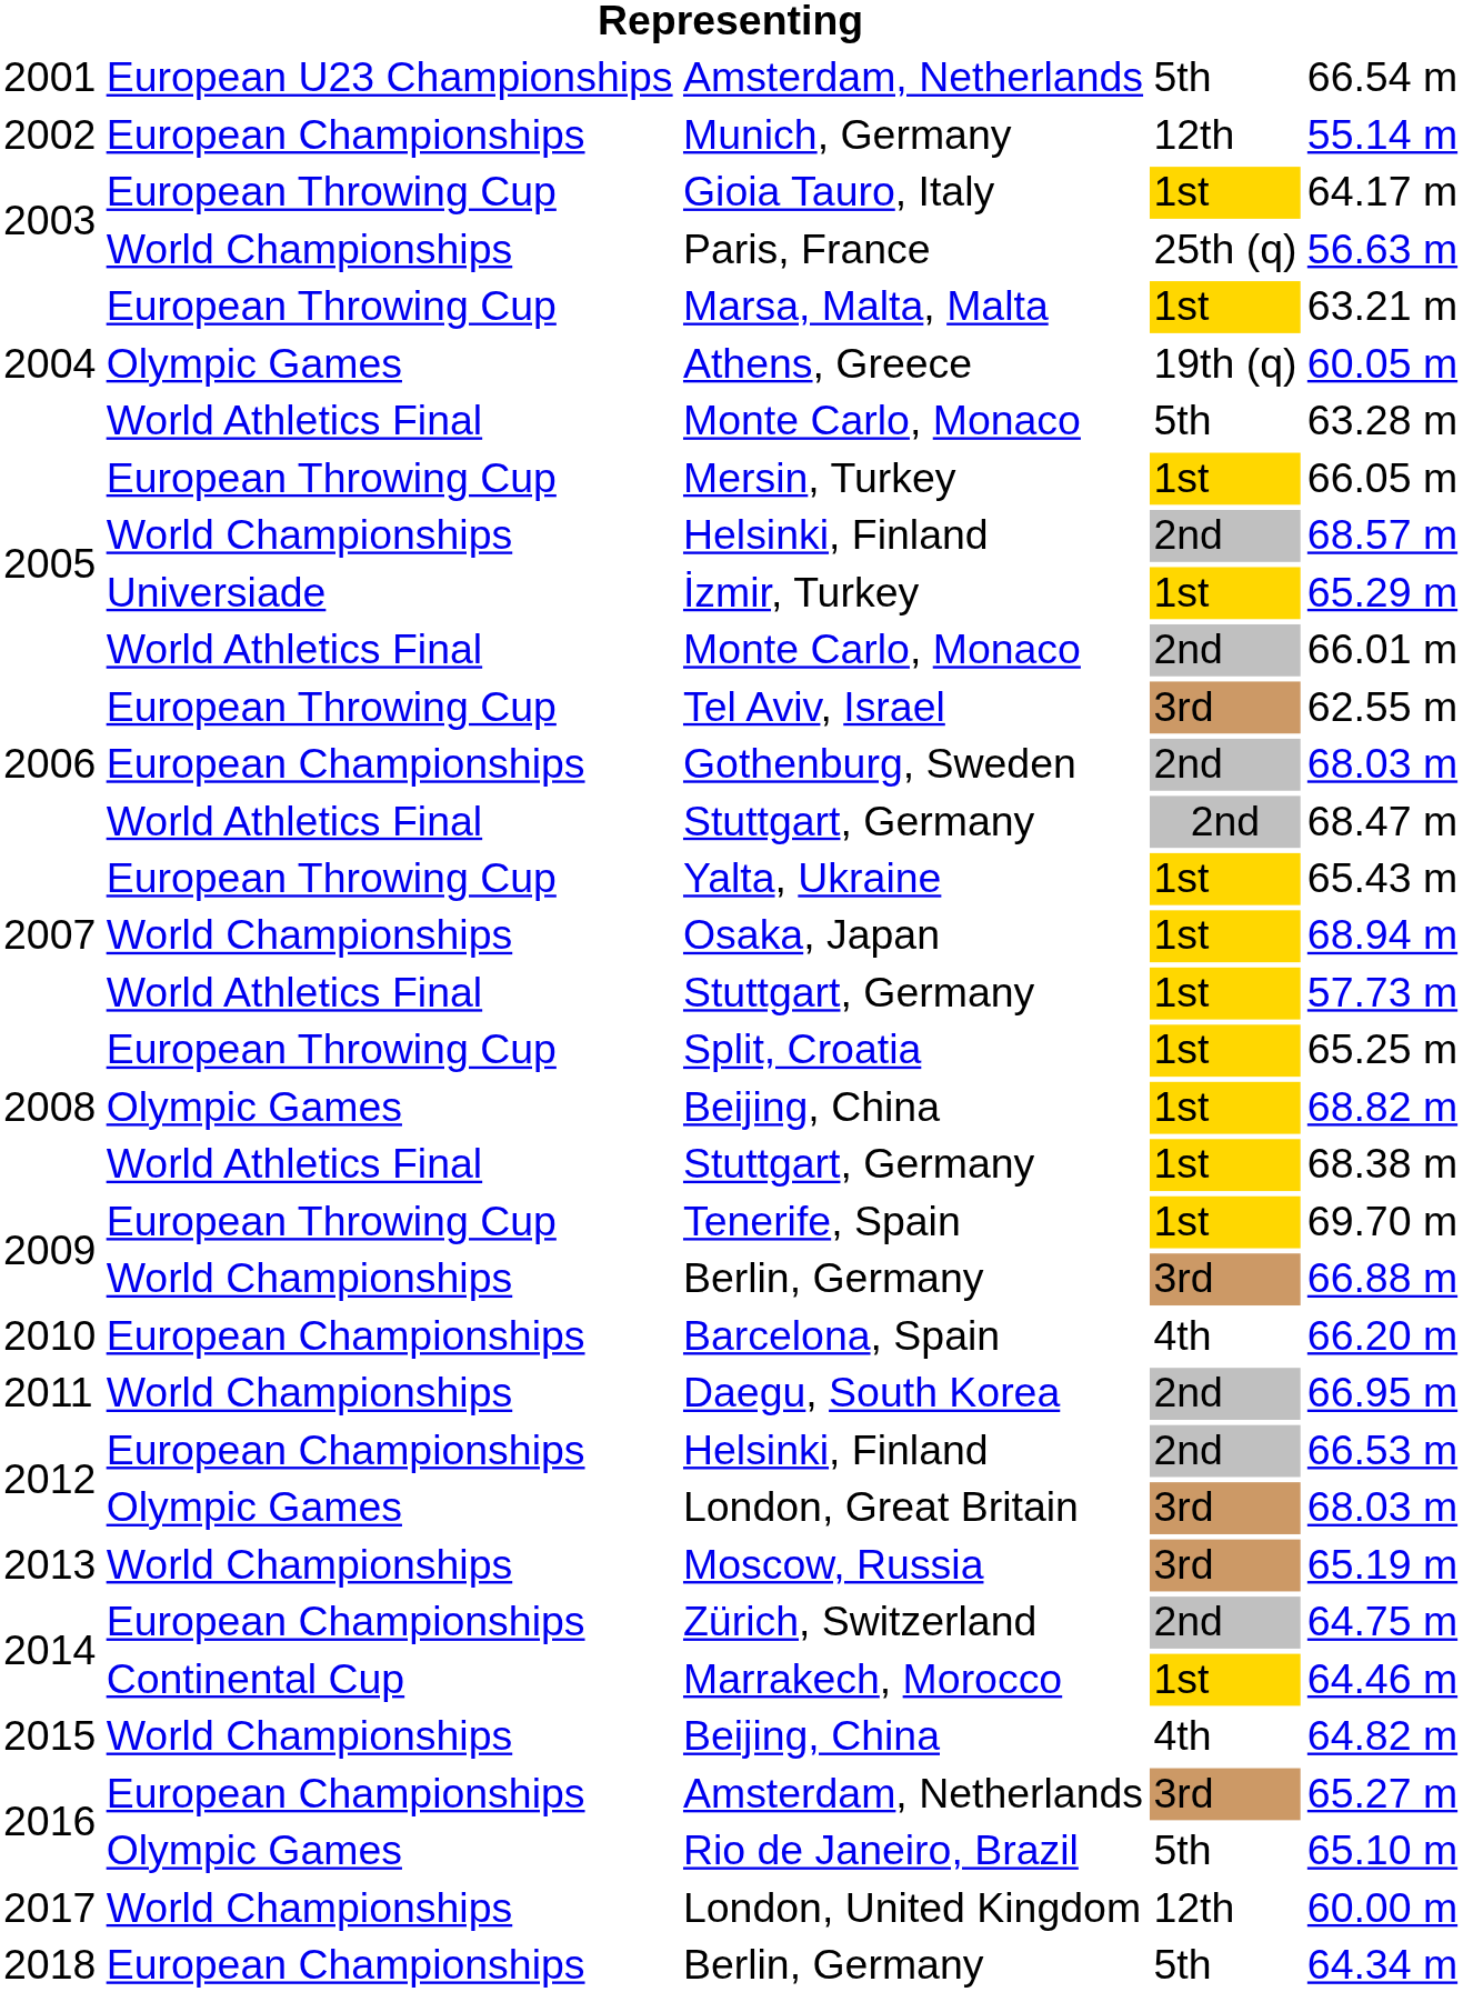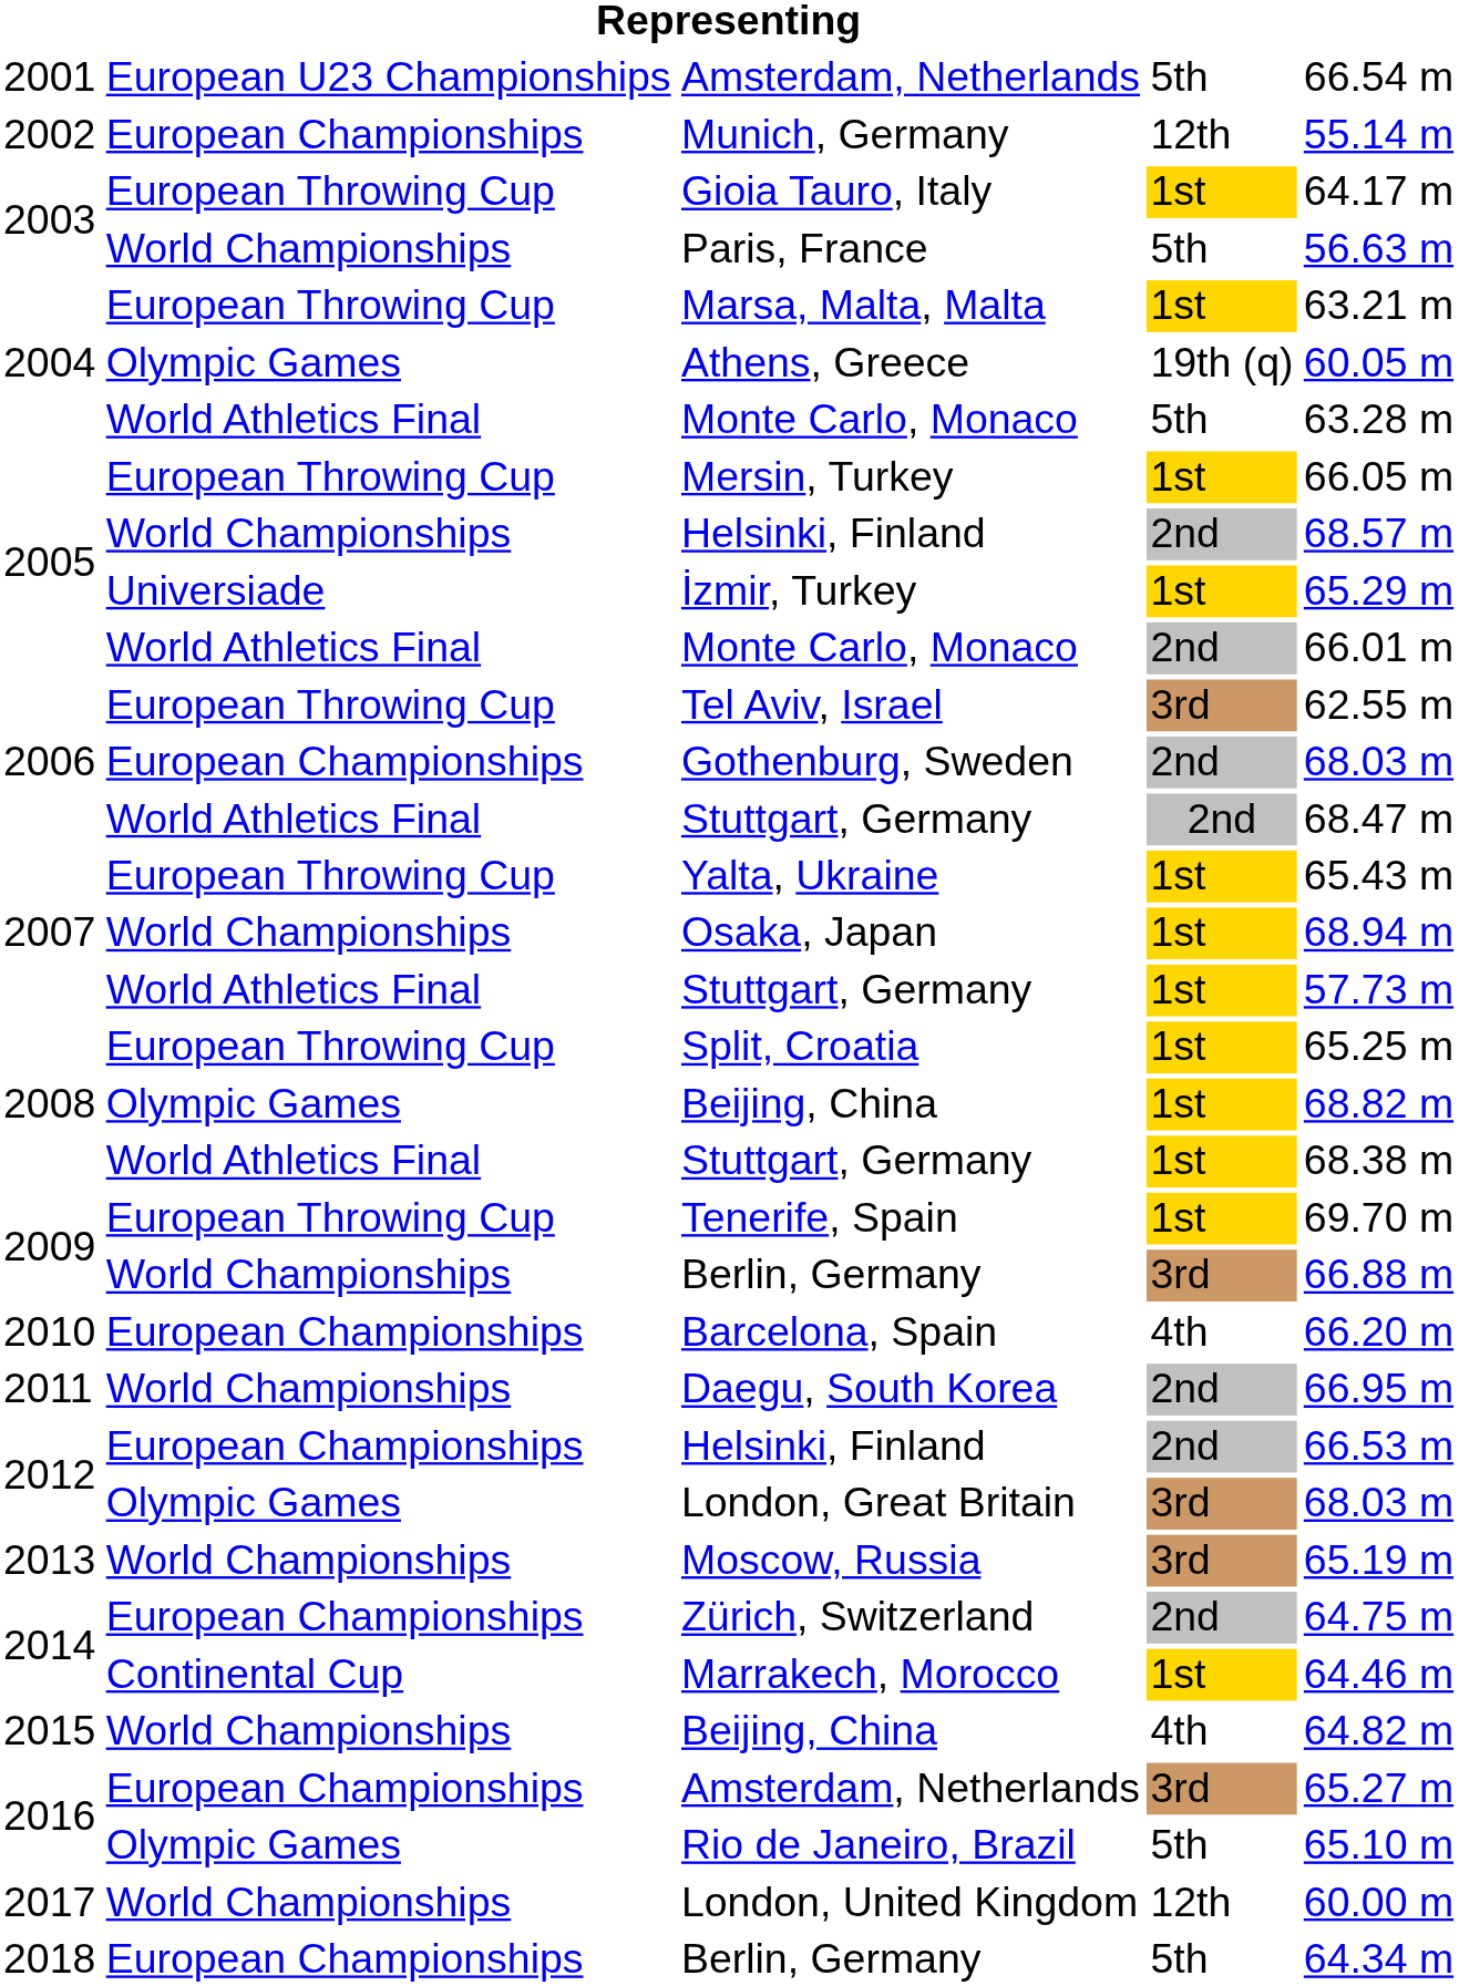 <table>
 <tr>
 <th colspan="6">Representing </th>
 </tr>
 <tr>
 <td>2001</td>
 <td><a href='#'>European U23 Championships</a></td>
 <td><a href='#'>Amsterdam, Netherlands</a></td>
 <td>5th</td>
 <td>66.54 m</td>
 </tr>
 <tr>
 <td>2002</td>
 <td><a href='#'>European Championships</a></td>
 <td><a href='#'>Munich</a>, Germany</td>
 <td>12th</td>
 <td><a href='#'>55.14 m</a></td>
 </tr>
 <tr>
 <td rowspan=2>2003</td>
 <td><a href='#'>European Throwing Cup</a></td>
 <td><a href='#'>Gioia Tauro</a>, Italy</td>
 <td bgcolor="gold">1st</td>
 <td>64.17 m</td>
 </tr>
 <tr>
 <td><a href='#'>World Championships</a></td>
 <td>Paris, France</td>
-<td>25th (q)</td>
+<td>5th</td>
 <td><a href='#'>56.63 m</a></td>
 </tr>
 <tr>
 <td rowspan=3>2004</td>
 <td><a href='#'>European Throwing Cup</a></td>
 <td><a href='#'>Marsa, Malta</a>, <a href='#'>Malta</a></td>
 <td bgcolor="gold">1st</td>
 <td>63.21 m</td>
 </tr>
 <tr>
 <td><a href='#'>Olympic Games</a></td>
 <td><a href='#'>Athens</a>, Greece</td>
 <td>19th (q)</td>
 <td><a href='#'>60.05 m</a></td>
 </tr>
 <tr>
 <td><a href='#'>World Athletics Final</a></td>
 <td><a href='#'>Monte Carlo</a>, <a href='#'>Monaco</a></td>
 <td>5th</td>
 <td>63.28 m</td>
 </tr>
 <tr>
 <td rowspan=4>2005</td>
 <td><a href='#'>European Throwing Cup</a></td>
 <td><a href='#'>Mersin</a>, Turkey</td>
 <td bgcolor="gold">1st</td>
 <td>66.05 m</td>
 </tr>
 <tr>
 <td><a href='#'>World Championships</a></td>
 <td><a href='#'>Helsinki</a>, Finland</td>
 <td bgcolor="silver">2nd</td>
 <td><a href='#'>68.57 m</a></td>
 </tr>
 <tr>
 <td><a href='#'>Universiade</a></td>
 <td><a href='#'>İzmir</a>, Turkey</td>
 <td bgcolor="gold">1st</td>
 <td><a href='#'>65.29 m</a></td>
 </tr>
 <tr>
 <td><a href='#'>World Athletics Final</a></td>
 <td><a href='#'>Monte Carlo</a>, <a href='#'>Monaco</a></td>
 <td bgcolor="silver">2nd</td>
 <td>66.01 m</td>
 </tr>
 <tr>
 <td rowspan=3>2006</td>
 <td><a href='#'>European Throwing Cup</a></td>
 <td><a href='#'>Tel Aviv</a>, <a href='#'>Israel</a></td>
 <td bgcolor="cc9966">3rd</td>
 <td>62.55 m</td>
 </tr>
 <tr>
 <td><a href='#'>European Championships</a></td>
 <td><a href='#'>Gothenburg</a>, Sweden</td>
 <td bgcolor="silver">2nd</td>
 <td><a href='#'>68.03 m</a></td>
 </tr>
 <tr>
 <td><a href='#'>World Athletics Final</a></td>
 <td><a href='#'>Stuttgart</a>, Germany</td>
 <td bgcolor="silver" align="center">2nd</td>
 <td>68.47 m</td>
 </tr>
 <tr>
 <td rowspan=3>2007</td>
 <td><a href='#'>European Throwing Cup</a></td>
 <td><a href='#'>Yalta</a>, <a href='#'>Ukraine</a></td>
 <td bgcolor="gold">1st</td>
 <td>65.43 m</td>
 </tr>
 <tr>
 <td><a href='#'>World Championships</a></td>
 <td><a href='#'>Osaka</a>, Japan</td>
 <td bgcolor="gold">1st</td>
 <td><a href='#'>68.94 m</a></td>
 </tr>
 <tr>
 <td><a href='#'>World Athletics Final</a></td>
 <td><a href='#'>Stuttgart</a>, Germany</td>
 <td bgcolor="gold">1st</td>
 <td><a href='#'>57.73 m</a></td>
 </tr>
 <tr>
 <td rowspan=3>2008</td>
 <td><a href='#'>European Throwing Cup</a></td>
 <td><a href='#'>Split, Croatia</a></td>
 <td bgcolor="gold">1st</td>
 <td>65.25 m</td>
 </tr>
 <tr>
 <td><a href='#'>Olympic Games</a></td>
 <td><a href='#'>Beijing</a>, China</td>
 <td bgcolor="gold">1st</td>
 <td><a href='#'>68.82 m</a></td>
 </tr>
 <tr>
 <td><a href='#'>World Athletics Final</a></td>
 <td><a href='#'>Stuttgart</a>, Germany</td>
 <td bgcolor="gold">1st</td>
 <td>68.38 m</td>
 </tr>
 <tr>
 <td rowspan=2>2009</td>
 <td><a href='#'>European Throwing Cup</a></td>
 <td><a href='#'>Tenerife</a>, Spain</td>
 <td bgcolor="gold">1st</td>
 <td>69.70 m</td>
 </tr>
 <tr>
 <td><a href='#'>World Championships</a></td>
 <td>Berlin, Germany</td>
 <td bgcolor="cc9966">3rd</td>
 <td><a href='#'>66.88 m</a></td>
 </tr>
 <tr>
 <td>2010</td>
 <td><a href='#'>European Championships</a></td>
 <td><a href='#'>Barcelona</a>, Spain</td>
 <td>4th</td>
 <td><a href='#'>66.20 m</a></td>
 </tr>
 <tr>
 <td>2011</td>
 <td><a href='#'>World Championships</a></td>
 <td><a href='#'>Daegu</a>, <a href='#'>South Korea</a></td>
 <td bgcolor="silver">2nd</td>
 <td><a href='#'>66.95 m</a></td>
 </tr>
 <tr>
 <td rowspan=2>2012</td>
 <td><a href='#'>European Championships</a></td>
 <td><a href='#'>Helsinki</a>, Finland</td>
 <td bgcolor="silver">2nd</td>
 <td><a href='#'>66.53 m</a></td>
 </tr>
 <tr>
 <td><a href='#'>Olympic Games</a></td>
 <td>London, Great Britain</td>
 <td bgcolor="cc9966">3rd</td>
 <td><a href='#'>68.03 m</a></td>
 </tr>
 <tr>
 <td>2013</td>
 <td><a href='#'>World Championships</a></td>
 <td><a href='#'>Moscow, Russia</a></td>
 <td bgcolor="cc9966">3rd</td>
 <td><a href='#'>65.19 m</a></td>
 </tr>
 <tr>
 <td rowspan=2>2014</td>
 <td><a href='#'>European Championships</a></td>
 <td><a href='#'>Zürich</a>, Switzerland</td>
 <td bgcolor="silver">2nd</td>
 <td><a href='#'>64.75 m</a></td>
 </tr>
 <tr>
 <td><a href='#'>Continental Cup</a></td>
 <td><a href='#'>Marrakech</a>, <a href='#'>Morocco</a></td>
 <td bgcolor="gold">1st</td>
 <td><a href='#'>64.46 m</a></td>
 </tr>
 <tr>
 <td>2015</td>
 <td><a href='#'>World Championships</a></td>
 <td><a href='#'>Beijing, China</a></td>
 <td>4th</td>
 <td><a href='#'>64.82 m</a></td>
 </tr>
 <tr>
 <td rowspan=2>2016</td>
 <td><a href='#'>European Championships</a></td>
 <td><a href='#'>Amsterdam</a>, Netherlands</td>
 <td bgcolor="cc9966">3rd</td>
 <td><a href='#'>65.27 m</a></td>
 </tr>
 <tr>
 <td><a href='#'>Olympic Games</a></td>
 <td><a href='#'>Rio de Janeiro, Brazil</a></td>
 <td>5th</td>
 <td><a href='#'>65.10 m</a></td>
 </tr>
 <tr>
 <td>2017</td>
 <td><a href='#'>World Championships</a></td>
 <td>London, United Kingdom</td>
 <td>12th</td>
 <td><a href='#'>60.00 m</a></td>
 </tr>
 <tr>
 <td>2018</td>
 <td><a href='#'>European Championships</a></td>
 <td>Berlin, Germany</td>
 <td>5th</td>
 <td><a href='#'>64.34 m</a></td>
 </tr>
 </table>
